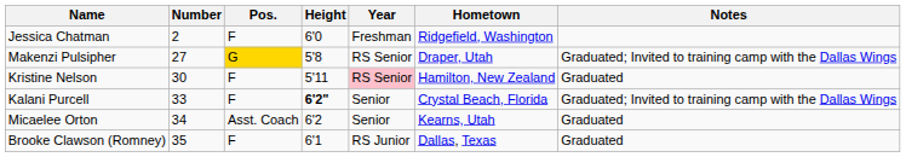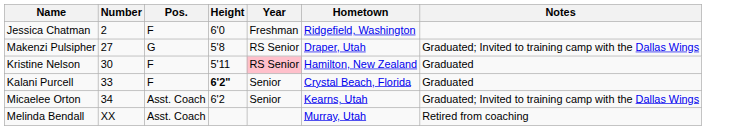 <table class="wikitable sortable" border="1">
 <tr>
 <th>Name</th>
 <th>Number</th>
 <th>Pos.</th>
 <th>Height</th>
 <th>Year</th>
 <th>Hometown</th>
 <th class="unsortable">Notes</th>
 </tr>
 <tr>
 <td>Jessica Chatman</td>
 <td>2</td>
 <td>F</td>
 <td>6'0</td>
 <td>Freshman</td>
 <td><a href='#'>Ridgefield, Washington</a></td>
 <td></td>
 </tr>
 <tr>
 <td>Makenzi Pulsipher</td>
 <td>27</td>
-<td style="background: gold;">G</td>
+<td>G</td>
 <td>5'8</td>
 <td>RS Senior</td>
 <td><a href='#'>Draper, Utah</a></td>
 <td>Graduated; Invited to training camp with the <a href='#'>Dallas Wings</a></td>
 </tr>
 <tr>
 <td>Kristine Nelson</td>
 <td>30</td>
 <td>F</td>
 <td>5'11</td>
 <td style="background: pink;">RS Senior</td>
 <td><a href='#'>Hamilton, New Zealand</a></td>
 <td>Graduated</td>
 </tr>
 <tr>
 <td>Kalani Purcell</td>
 <td>33</td>
 <td>F</td>
 <td><strong>6'2"</strong></td>
 <td>Senior</td>
 <td><a href='#'>Crystal Beach, Florida</a></td>
-<td>Graduated; Invited to training camp with the <a href='#'>Dallas Wings</a></td>
+<td>Graduated</td>
 </tr>
 <tr>
 <td>Micaelee Orton</td>
 <td>34</td>
 <td>Asst. Coach</td>
 <td>6'2</td>
 <td>Senior</td>
 <td><a href='#'>Kearns, Utah</a></td>
-<td>Graduated</td>
+<td>Graduated; Invited to training camp with the <a href='#'>Dallas Wings</a></td>
 </tr>
 <tr>
-<td>Brooke Clawson (Romney)</td>
-<td>35</td>
-<td>F</td>
-<td>6'1</td>
-<td>RS Junior</td>
-<td><a href='#'>Dallas</a>, <a href='#'>Texas</a></td>
-<td>Graduated</td>
+<td>Melinda Bendall</td>
+<td>XX</td>
+<td>Asst. Coach</td>
+<td></td>
+<td></td>
+<td><a href='#'>Murray, Utah</a></td>
+<td>Retired from coaching</td>
 </tr>
 </table>
